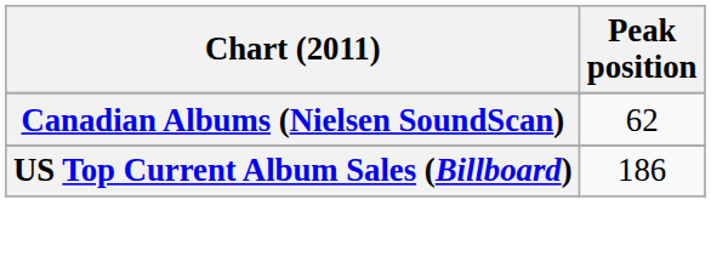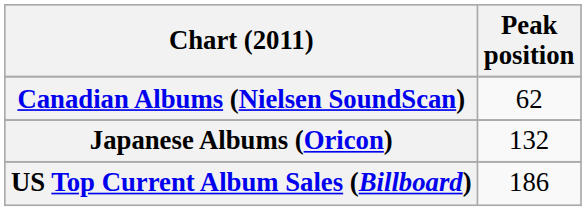 <table class="wikitable sortable plainrowheaders" style="text-align:center">
 <tr>
 <th scope="col">Chart (2011)</th>
 <th scope="col">Peak<br>position</th>
 </tr>
 <tr>
 </tr>
 <tr>
 </tr>
 <tr>
 </tr>
 <tr>
 </tr>
 <tr>
 <th scope="row"><a href='#'>Canadian Albums</a> (<a href='#'>Nielsen SoundScan</a>)</th>
 <td>62</td>
 </tr>
 <tr>
 </tr>
 <tr>
 </tr>
 <tr>
 </tr>
 <tr>
 </tr>
 <tr>
 </tr>
 <tr>
 </tr>
 <tr>
 </tr>
 <tr>
 </tr>
 <tr>
+<th scope="row">Japanese Albums (<a href='#'>Oricon</a>)</th>
+<td>132</td>
+</tr>
+<tr>
 </tr>
 <tr>
 </tr>
 <tr>
 </tr>
 <tr>
 </tr>
 <tr>
 </tr>
 <tr>
 </tr>
 <tr>
 </tr>
 <tr>
 </tr>
 <tr>
 </tr>
 <tr>
 <th scope="row">US <a href='#'>Top Current Album Sales</a> (<em><a href='#'>Billboard</a></em>)</th>
 <td>186</td>
 </tr>
 </table>
